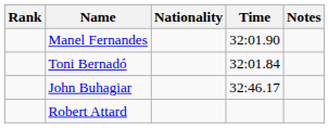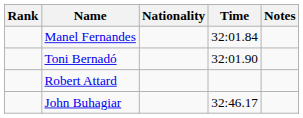 <table class="wikitable sortable" style="text-align:center; font-size:95%">
 <tr>
 <th>Rank</th>
 <th>Name</th>
 <th>Nationality</th>
 <th>Time</th>
 <th>Notes</th>
 </tr>
 <tr>
 <td></td>
 <td align=left><a href='#'>Manel Fernandes</a></td>
 <td align=left></td>
-<td>32:01.90</td>
+<td>32:01.84</td>
 <td></td>
 </tr>
 <tr>
 <td></td>
 <td align=left><a href='#'>Toni Bernadó</a></td>
 <td align=left></td>
-<td>32:01.84</td>
+<td>32:01.90</td>
+<td></td>
+</tr>
+<tr>
+<td></td>
+<td align=left><a href='#'>Robert Attard</a></td>
+<td align=left></td>
+<td></td>
 <td></td>
 </tr>
 <tr>
 <td></td>
 <td align=left><a href='#'>John Buhagiar</a></td>
 <td align=left></td>
 <td>32:46.17</td>
 <td></td>
 </tr>
-<tr>
-<td></td>
-<td align=left><a href='#'>Robert Attard</a></td>
-<td align=left></td>
-<td></td>
-<td></td>
-</tr>
 </table>
